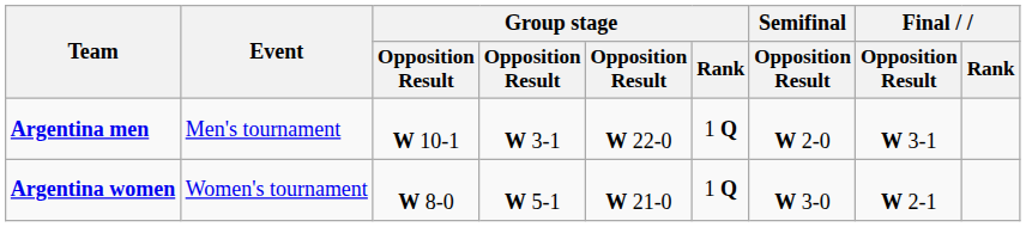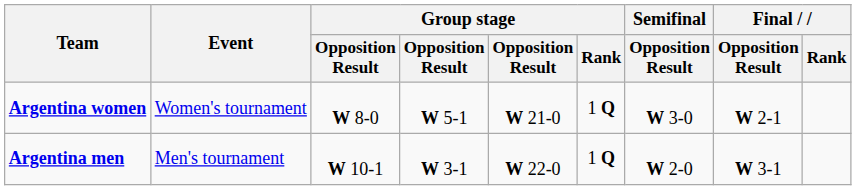 <table class=wikitable style=font-size:90%;text-align:center>
 <tr>
 <th rowspan=2>Team</th>
 <th rowspan=2>Event</th>
 <th colspan=4>Group stage</th>
 <th>Semifinal</th>
 <th colspan=2>Final /  / </th>
 </tr>
 <tr style=font-size:95%>
 <th>Opposition<br>Result</th>
 <th>Opposition<br>Result</th>
 <th>Opposition<br>Result</th>
 <th>Rank</th>
 <th>Opposition<br>Result</th>
 <th>Opposition<br>Result</th>
 <th>Rank</th>
 </tr>
 <tr>
+<td align=left><strong><a href='#'>Argentina women</a></strong></td>
+<td align=left><a href='#'>Women's tournament</a></td>
+<td><br> <strong>W</strong> 8-0</td>
+<td><br> <strong>W</strong> 5-1</td>
+<td><br> <strong>W</strong> 21-0</td>
+<td>1 <strong>Q</strong></td>
+<td><br> <strong>W</strong> 3-0</td>
+<td><br> <strong>W</strong> 2-1</td>
+<td></td>
+</tr>
+<tr>
 <td align=left><strong><a href='#'>Argentina men</a></strong></td>
 <td align=left><a href='#'>Men's tournament</a></td>
 <td><br> <strong>W</strong> 10-1</td>
 <td><br> <strong>W</strong> 3-1</td>
 <td><br> <strong>W</strong> 22-0</td>
 <td>1 <strong>Q</strong></td>
 <td><br> <strong>W</strong> 2-0</td>
 <td><br> <strong>W</strong> 3-1</td>
 <td></td>
 </tr>
-<tr>
-<td align=left><strong><a href='#'>Argentina women</a></strong></td>
-<td align=left><a href='#'>Women's tournament</a></td>
-<td><br> <strong>W</strong> 8-0</td>
-<td><br> <strong>W</strong> 5-1</td>
-<td><br> <strong>W</strong> 21-0</td>
-<td>1 <strong>Q</strong></td>
-<td><br> <strong>W</strong> 3-0</td>
-<td><br> <strong>W</strong> 2-1</td>
-<td></td>
-</tr>
 </table>
